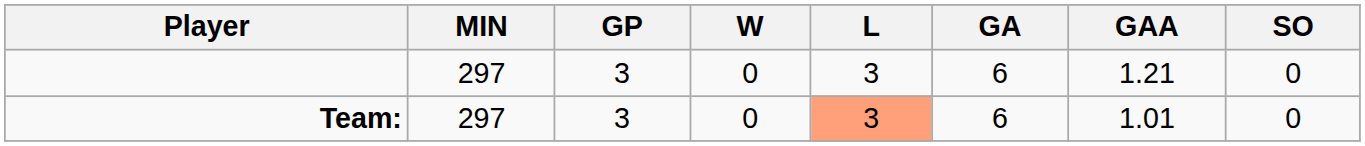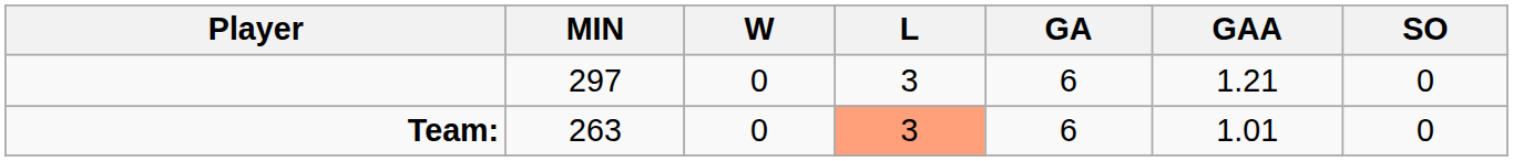 <table class="wikitable sortable" width="60%">
 <tr>
 <th bgcolor="#DDDDFF" width="10%">Player</th>
 <th width="3%" bgcolor="#DDDDFF" title="Minutes played">MIN</th>
-<th width="3%" bgcolor="#DDDDFF" title="Games played in">GP</th>
 <th width="3%" bgcolor="#DDDDFF" title="Games played in">W</th>
 <th width="3%" bgcolor="#DDDDFF"title="Games played in">L</th>
 <th width="3%" bgcolor="#DDDDFF" title="Goals against">GA</th>
 <th width="3%" bgcolor="#DDDDFF" title="Goals against average">GAA</th>
 <th width="3%" bgcolor="#DDDDFF" title="Shut-outs">SO</th>
 </tr>
 <tr align="center">
 <td align="right"></td>
 <td>297</td>
-<td>3</td>
 <td>0</td>
 <td>3</td>
 <td>6</td>
 <td>1.21</td>
 <td>0</td>
 </tr>
 <tr align="center">
 <td align="right"><strong>Team:</strong></td>
-<td>297</td>
-<td>3</td>
+<td>263</td>
 <td>0</td>
 <td style="background: lightsalmon;">3</td>
 <td>6</td>
 <td>1.01</td>
 <td>0</td>
 </tr>
 </table>
